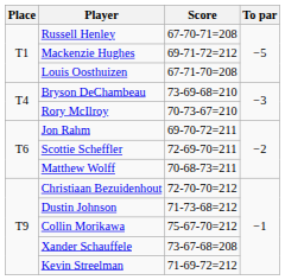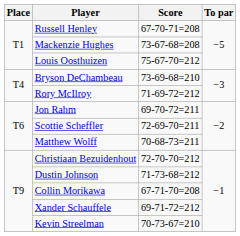 <table class="wikitable">
 <tr>
 <th>Place</th>
 <th>Player</th>
 <th>Score</th>
 <th>To par</th>
 </tr>
 <tr>
 <td rowspan=3 align=center>T1</td>
 <td> <a href='#'>Russell Henley</a></td>
 <td>67-70-71=208</td>
 <td rowspan=3 align=center>−5</td>
 </tr>
 <tr>
 <td> <a href='#'>Mackenzie Hughes</a></td>
-<td>69-71-72=212</td>
+<td>73-67-68=208</td>
 </tr>
 <tr>
 <td> <a href='#'>Louis Oosthuizen</a></td>
-<td>67-71-70=208</td>
+<td>75-67-70=212</td>
 </tr>
 <tr>
 <td rowspan=2 align=center>T4</td>
 <td> <a href='#'>Bryson DeChambeau</a></td>
 <td>73-69-68=210</td>
 <td rowspan=2 align=center>−3</td>
 </tr>
 <tr>
 <td> <a href='#'>Rory McIlroy</a></td>
-<td>70-73-67=210</td>
+<td>71-69-72=212</td>
 </tr>
 <tr>
 <td rowspan=3 align=center>T6</td>
 <td> <a href='#'>Jon Rahm</a></td>
 <td>69-70-72=211</td>
 <td rowspan=3 align=center>−2</td>
 </tr>
 <tr>
 <td> <a href='#'>Scottie Scheffler</a></td>
 <td>72-69-70=211</td>
 </tr>
 <tr>
 <td> <a href='#'>Matthew Wolff</a></td>
 <td>70-68-73=211</td>
 </tr>
 <tr>
 <td rowspan=5 align=center>T9</td>
 <td> <a href='#'>Christiaan Bezuidenhout</a></td>
 <td>72-70-70=212</td>
 <td rowspan=5 align=center>−1</td>
 </tr>
 <tr>
 <td> <a href='#'>Dustin Johnson</a></td>
 <td>71-73-68=212</td>
 </tr>
 <tr>
 <td> <a href='#'>Collin Morikawa</a></td>
-<td>75-67-70=212</td>
+<td>67-71-70=208</td>
 </tr>
 <tr>
 <td> <a href='#'>Xander Schauffele</a></td>
-<td>73-67-68=208</td>
+<td>69-71-72=212</td>
 </tr>
 <tr>
 <td> <a href='#'>Kevin Streelman</a></td>
-<td>71-69-72=212</td>
+<td>70-73-67=210</td>
 </tr>
 </table>
